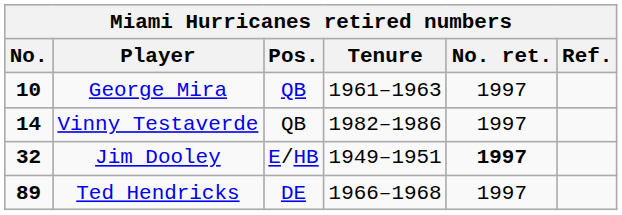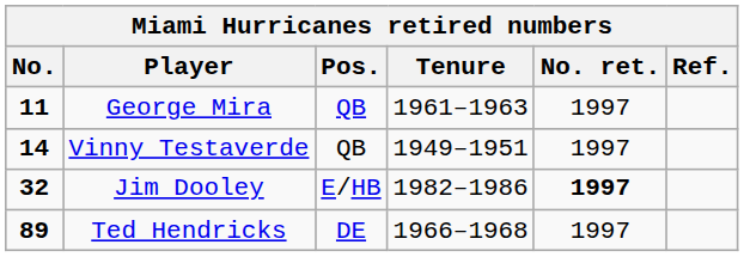 <table class="wikitable" style="text-align:center">
 <tr>
 <th colspan=6 style =><strong>Miami Hurricanes retired numbers</strong></th>
 </tr>
 <tr>
 <th style = >No.</th>
 <th style = >Player</th>
 <th style = >Pos.</th>
 <th style = >Tenure</th>
 <th style = >No. ret.</th>
 <th style = >Ref.</th>
 </tr>
 <tr>
-<td><strong>10</strong></td>
+<td><strong>11</strong></td>
 <td><a href='#'>George Mira</a></td>
 <td><a href='#'>QB</a></td>
 <td>1961–1963</td>
 <td>1997</td>
 <td></td>
 </tr>
 <tr>
 <td><strong>14</strong></td>
 <td><a href='#'>Vinny Testaverde</a></td>
 <td>QB</td>
-<td>1982–1986</td>
+<td>1949–1951</td>
 <td>1997</td>
 <td></td>
 </tr>
 <tr>
 <td><strong>32</strong></td>
 <td><a href='#'>Jim Dooley</a></td>
 <td><a href='#'>E</a>/<a href='#'>HB</a></td>
-<td>1949–1951</td>
+<td>1982–1986</td>
 <td><strong>1997</strong></td>
 <td></td>
 </tr>
 <tr>
 <td><strong>89</strong></td>
 <td><a href='#'>Ted Hendricks</a></td>
 <td><a href='#'>DE</a></td>
 <td>1966–1968</td>
 <td>1997</td>
 <td></td>
 </tr>
 </table>
